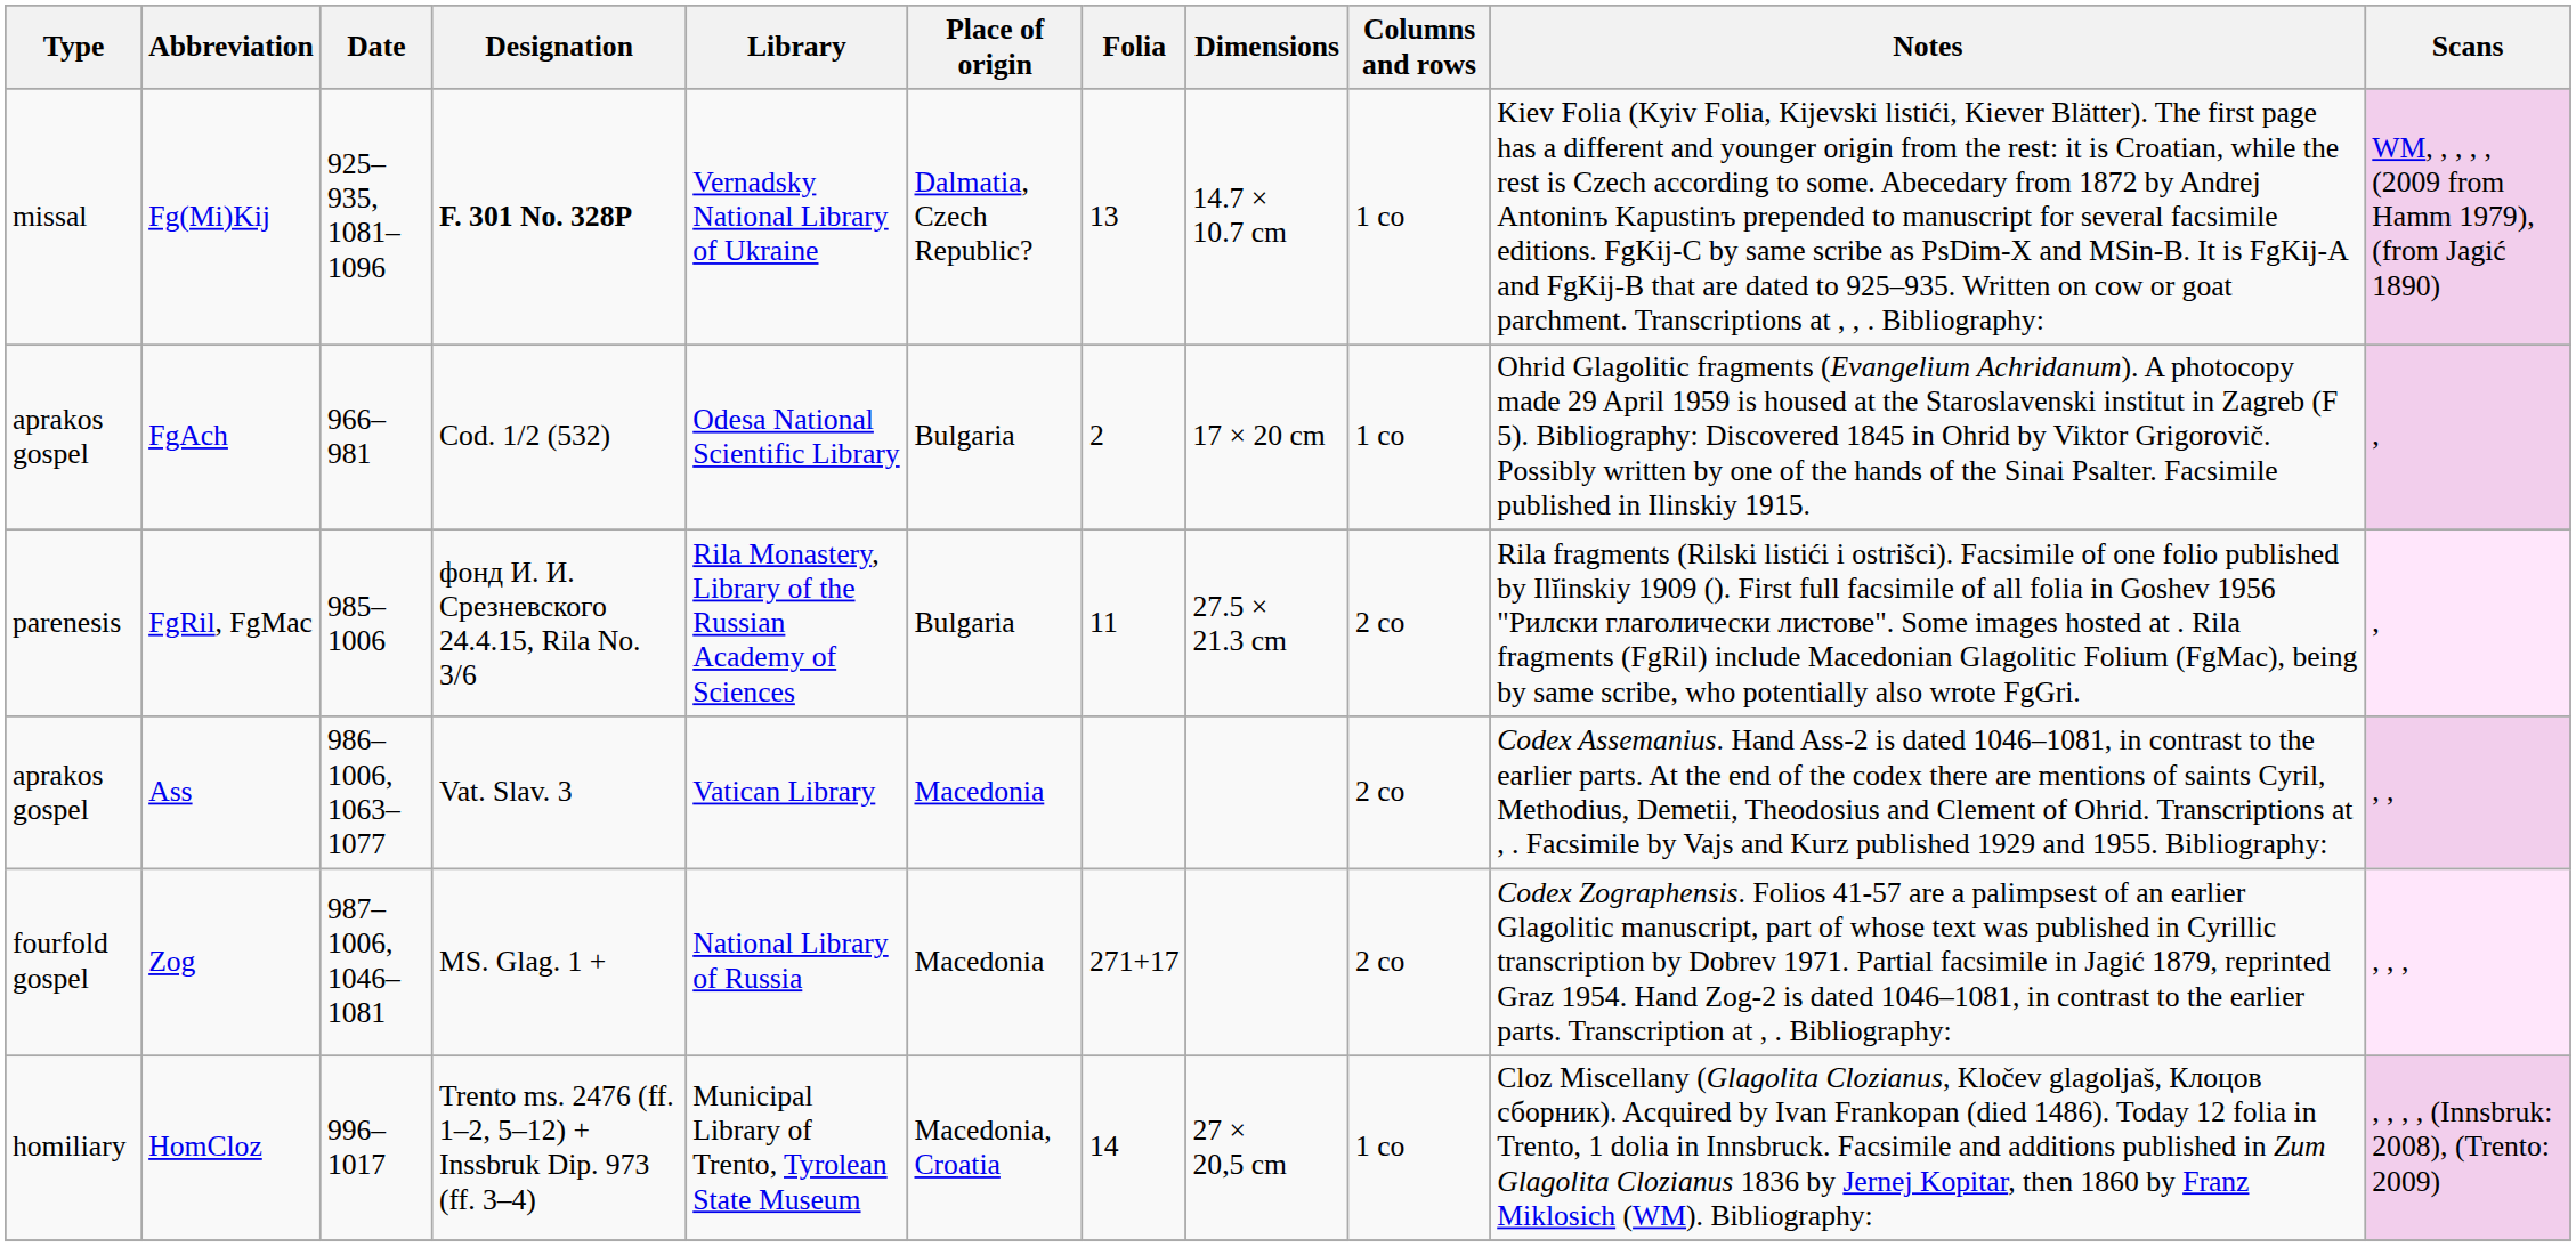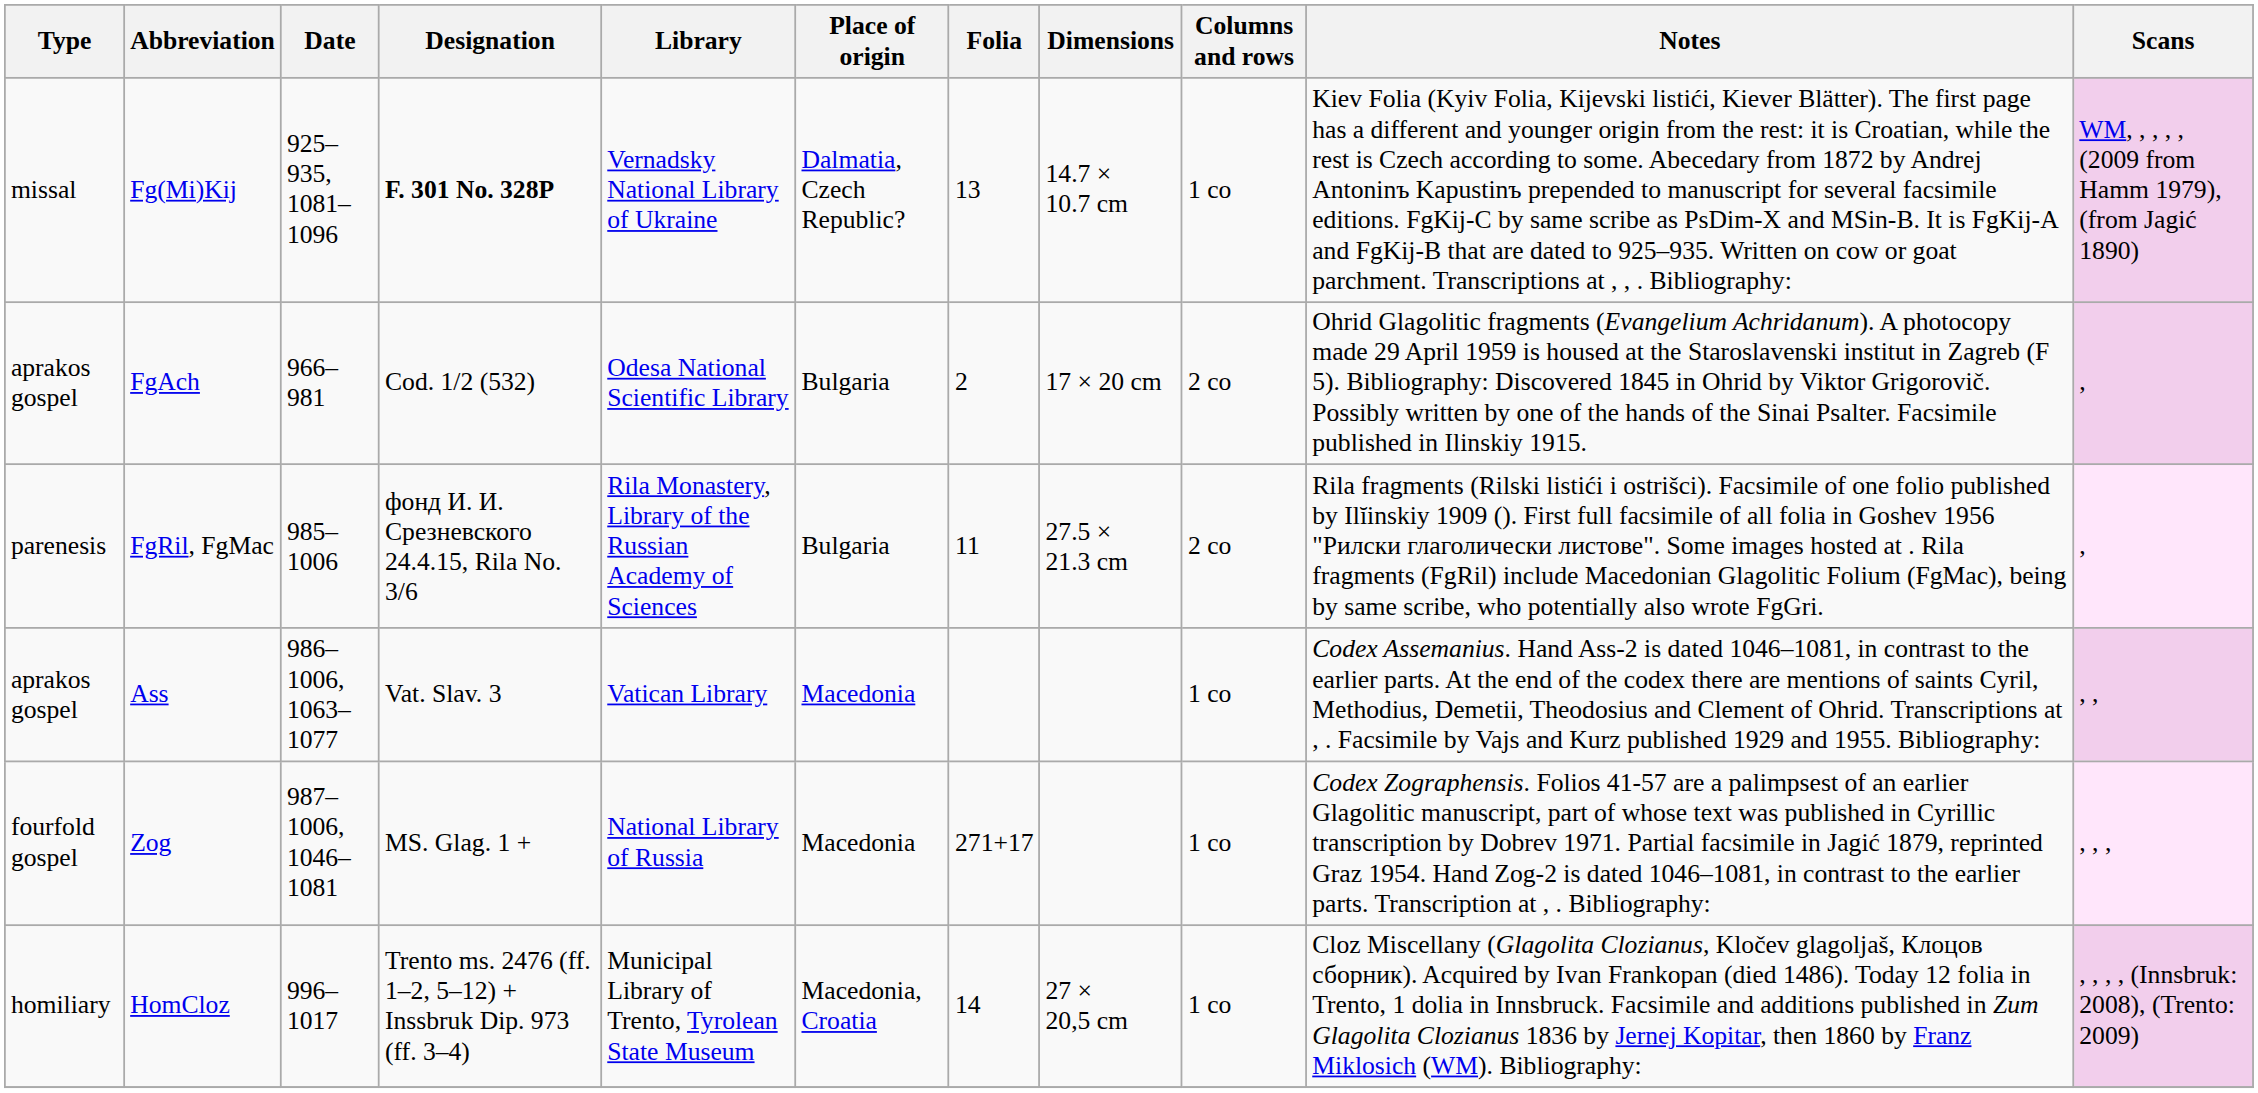 <table class="wikitable sortable" style="width:100%; font-size: 90%;">
 <tr>
 <th>Type</th>
 <th>Abbreviation</th>
 <th>Date</th>
 <th>Designation</th>
 <th>Library</th>
 <th>Place of origin</th>
 <th>Folia</th>
 <th>Dimensions</th>
 <th>Columns and rows</th>
 <th>Notes</th>
 <th>Scans</th>
 </tr>
 <tr>
 <td>missal</td>
 <td><a href='#'>Fg(Mi)Kij</a></td>
 <td>925–935, 1081–1096</td>
 <td><strong>F. 301 No. 328P</strong></td>
 <td><a href='#'>Vernadsky National Library of Ukraine</a></td>
 <td><a href='#'>Dalmatia</a>, Czech Republic?</td>
 <td>13</td>
 <td>14.7 × 10.7 cm</td>
 <td>1 co</td>
 <td>Kiev Folia (Kyiv Folia, Kijevski listići, Kiever Blätter). The first page has a different and younger origin from the rest: it is Croatian, while the rest is Czech according to some. Abecedary from 1872 by Andrej Antoninъ Kapustinъ prepended to manuscript for several facsimile editions. FgKij-C by same scribe as PsDim-X and MSin-B. It is FgKij-A and FgKij-B that are dated to 925–935. Written on cow or goat parchment. Transcriptions at , , . Bibliography:</td>
 <td bgcolor=#F2CEEC><a href='#'>WM</a>, , , , ,   (2009 from Hamm 1979),  (from Jagić 1890)</td>
 </tr>
 <tr>
 <td>aprakos gospel</td>
 <td><a href='#'>FgAch</a></td>
 <td>966–981</td>
 <td>Cod. 1/2 (532)</td>
 <td><a href='#'>Odesa National Scientific Library</a></td>
 <td>Bulgaria</td>
 <td>2</td>
 <td>17 × 20 cm</td>
-<td>1 co</td>
+<td>2 co</td>
 <td>Ohrid Glagolitic fragments (<em>Evangelium Achridanum</em>). A photocopy made 29 April 1959 is housed at the Staroslavenski institut in Zagreb (F 5). Bibliography: Discovered 1845 in Ohrid by Viktor Grigorovič. Possibly written by one of the hands of the Sinai Psalter. Facsimile published in Ilinskiy 1915.</td>
 <td bgcolor=#F2CEEC>, </td>
 </tr>
 <tr>
 <td>parenesis</td>
 <td><a href='#'>FgRil</a>, FgMac</td>
 <td>985–1006</td>
 <td>фонд И. И. Срезневского 24.4.15, Rila No. 3/6</td>
 <td><a href='#'>Rila Monastery</a>, <a href='#'>Library of the Russian Academy of Sciences</a></td>
 <td>Bulgaria</td>
 <td>11</td>
 <td>27.5 × 21.3 cm</td>
 <td>2 co</td>
 <td>Rila fragments (Rilski listići i ostrišci). Facsimile of one folio published by Ilĭinskiy 1909 (). First full facsimile of all folia in Goshev 1956 "Рилски глаголически листове". Some images hosted at . Rila fragments (FgRil) include Macedonian Glagolitic Folium (FgMac), being by same scribe, who potentially also wrote FgGri.</td>
 <td bgcolor=#FFE6FB>, </td>
 </tr>
 <tr>
 <td>aprakos gospel</td>
 <td><a href='#'>Ass</a></td>
 <td>986–1006, 1063–1077</td>
 <td>Vat. Slav. 3</td>
 <td><a href='#'>Vatican Library</a></td>
 <td><a href='#'>Macedonia</a></td>
 <td></td>
 <td></td>
-<td>2 co</td>
+<td>1 co</td>
 <td><em>Codex Assemanius</em>. Hand Ass-2 is dated 1046–1081, in contrast to the earlier parts. At the end of the codex there are mentions of saints Cyril, Methodius, Demetii, Theodosius and Clement of Ohrid. Transcriptions at , . Facsimile by Vajs and Kurz published 1929 and 1955. Bibliography:</td>
 <td bgcolor=#F2CEEC>, , </td>
 </tr>
 <tr>
 <td>fourfold gospel</td>
 <td><a href='#'>Zog</a></td>
 <td>987–1006, 1046–1081</td>
 <td>MS. Glag. 1 +</td>
 <td><a href='#'>National Library of Russia</a></td>
 <td>Macedonia</td>
 <td>271+17</td>
 <td></td>
-<td>2 co</td>
+<td>1 co</td>
 <td><em>Codex Zographensis</em>. Folios 41-57 are a palimpsest of an earlier Glagolitic manuscript, part of whose text was published in Cyrillic transcription by Dobrev 1971. Partial facsimile in Jagić 1879, reprinted Graz 1954. Hand Zog-2 is dated 1046–1081, in contrast to the earlier parts. Transcription at , . Bibliography:</td>
 <td bgcolor=#FFE6FB>, ,  ,  </td>
 </tr>
 <tr>
 <td>homiliary</td>
 <td><a href='#'>HomCloz</a></td>
 <td>996–1017</td>
 <td>Trento ms. 2476 (ff. 1–2, 5–12) + Inssbruk Dip. 973 (ff. 3–4)</td>
 <td>Municipal Library of Trento, <a href='#'>Tyrolean State Museum</a></td>
 <td>Macedonia, <a href='#'>Croatia</a></td>
 <td>14</td>
 <td>27 × 20,5 cm</td>
 <td>1 co</td>
 <td>Cloz Miscellany (<em>Glagolita Clozianus</em>, Kločev glagoljaš, Клоцов сборник). Acquired by Ivan Frankopan (died 1486). Today 12 folia in Trento, 1 dolia in Innsbruck. Facsimile and additions published in <em>Zum Glagolita Clozianus</em> 1836 by <a href='#'>Jernej Kopitar</a>, then 1860 by <a href='#'>Franz Miklosich</a> (<a href='#'>WM</a>). Bibliography:</td>
 <td bgcolor=#F2CEEC>, , , ,   (Innsbruk: 2008),   (Trento: 2009)</td>
 </tr>
 <tr>
 </tr>
 </table>
